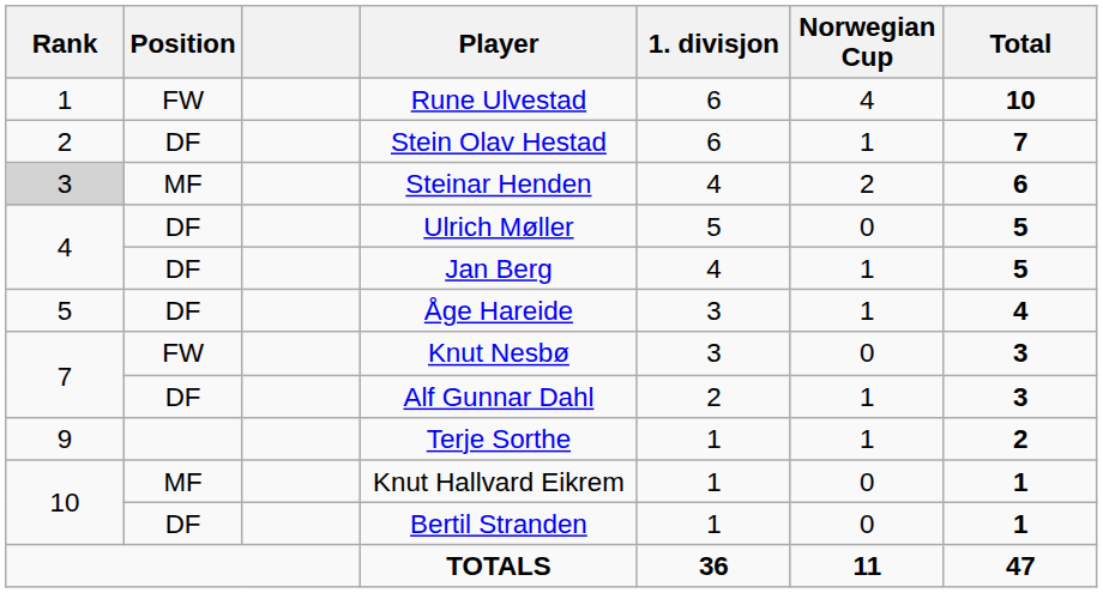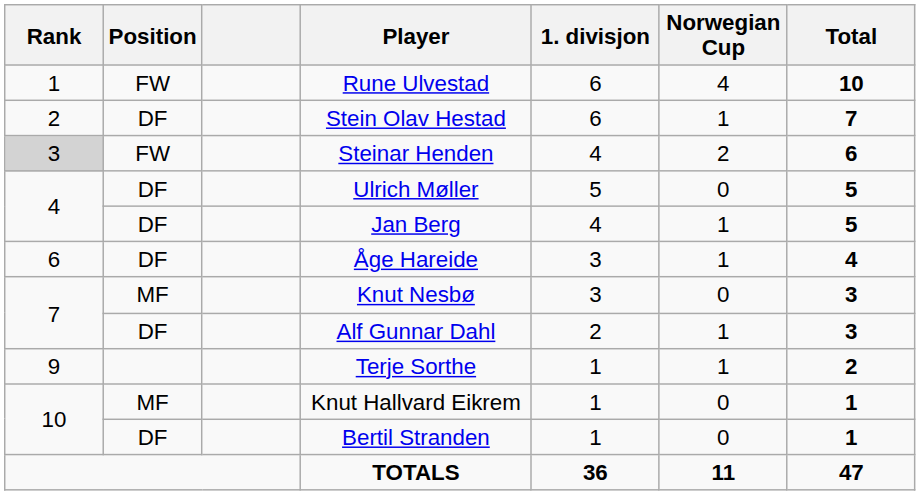 <table class="wikitable" style="font-size: 95%; text-align: center;">
 <tr>
 <th width=60>Rank</th>
 <th width=60>Position</th>
 <th width=60></th>
 <th width=150>Player</th>
 <th width=80>1. divisjon</th>
 <th width=80>Norwegian Cup</th>
 <th width=80><strong>Total</strong></th>
 </tr>
 <tr>
 <td>1</td>
 <td>FW</td>
 <td></td>
 <td><a href='#'>Rune Ulvestad</a></td>
 <td>6</td>
 <td>4</td>
 <td><strong>10</strong></td>
 </tr>
 <tr>
 <td>2</td>
 <td>DF</td>
 <td></td>
 <td><a href='#'>Stein Olav Hestad</a></td>
 <td>6</td>
 <td>1</td>
 <td><strong>7</strong></td>
 </tr>
 <tr>
 <td style="background: lightgrey;">3</td>
-<td>MF</td>
+<td>FW</td>
 <td></td>
 <td><a href='#'>Steinar Henden</a></td>
 <td>4</td>
 <td>2</td>
 <td><strong>6</strong></td>
 </tr>
 <tr>
 <td rowspan="2">4</td>
 <td>DF</td>
 <td></td>
 <td><a href='#'>Ulrich Møller</a></td>
 <td>5</td>
 <td>0</td>
 <td><strong>5</strong></td>
 </tr>
 <tr>
 <td>DF</td>
 <td></td>
 <td><a href='#'>Jan Berg</a></td>
 <td>4</td>
 <td>1</td>
 <td><strong>5</strong></td>
 </tr>
 <tr>
-<td>5</td>
+<td>6</td>
 <td>DF</td>
 <td></td>
 <td><a href='#'>Åge Hareide</a></td>
 <td>3</td>
 <td>1</td>
 <td><strong>4</strong></td>
 </tr>
 <tr>
 <td rowspan="2">7</td>
-<td>FW</td>
+<td>MF</td>
 <td></td>
 <td><a href='#'>Knut Nesbø</a></td>
 <td>3</td>
 <td>0</td>
 <td><strong>3</strong></td>
 </tr>
 <tr>
 <td>DF</td>
 <td></td>
 <td><a href='#'>Alf Gunnar Dahl</a></td>
 <td>2</td>
 <td>1</td>
 <td><strong>3</strong></td>
 </tr>
 <tr>
 <td>9</td>
 <td></td>
 <td></td>
 <td><a href='#'>Terje Sorthe</a></td>
 <td>1</td>
 <td>1</td>
 <td><strong>2</strong></td>
 </tr>
 <tr>
 <td rowspan="2">10</td>
 <td>MF</td>
 <td></td>
 <td>Knut Hallvard Eikrem</td>
 <td>1</td>
 <td>0</td>
 <td><strong>1</strong></td>
 </tr>
 <tr>
 <td>DF</td>
 <td></td>
 <td><a href='#'>Bertil Stranden</a></td>
 <td>1</td>
 <td>0</td>
 <td><strong>1</strong></td>
 </tr>
 <tr>
 <td colspan="3"></td>
 <td><strong>TOTALS</strong></td>
 <td><strong>36</strong></td>
 <td><strong>11</strong></td>
 <td><strong>47</strong></td>
 </tr>
 </table>
